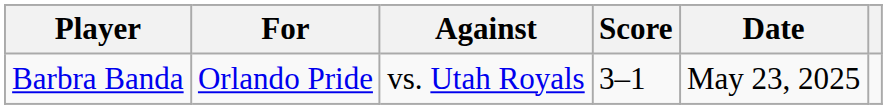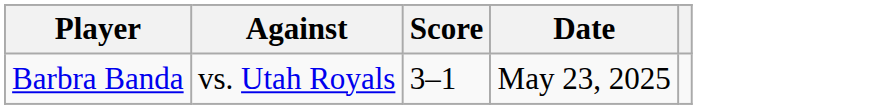 <table class="wikitable">
 <tr>
 <th scope="col">Player</th>
-<th scope="col">For</th>
 <th scope="col">Against</th>
 <th scope="col">Score</th>
 <th scope="col">Date</th>
 <th scope="col"></th>
 </tr>
 <tr>
 <td> <a href='#'>Barbra Banda</a></td>
-<td><a href='#'>Orlando Pride</a></td>
 <td>vs. <a href='#'>Utah Royals</a></td>
 <td>3–1</td>
 <td>May 23, 2025</td>
 <td></td>
 </tr>
 </table>
